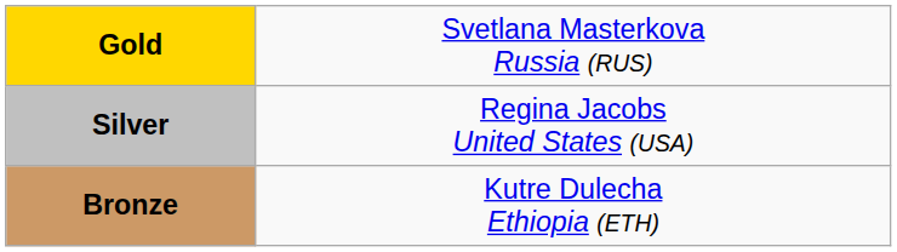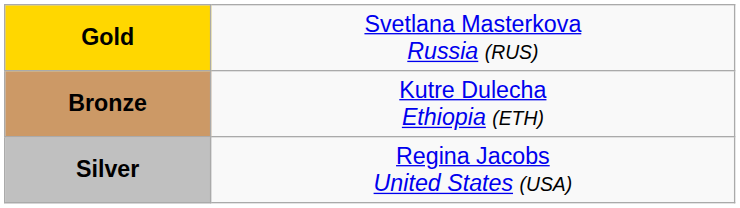 <table class="wikitable" style=" text-align:center; font-size:110%;" width="35%">
 <tr>
 <td bgcolor="gold"><strong>Gold</strong></td>
 <td> <a href='#'>Svetlana Masterkova</a><br><em><a href='#'>Russia</a> <small>(RUS)</small></em></td>
 </tr>
 <tr>
+<td bgcolor="CC9966"><strong>Bronze</strong></td>
+<td> <a href='#'>Kutre Dulecha</a><br><em><a href='#'>Ethiopia</a> <small>(ETH)</small></em></td>
+</tr>
+<tr>
 <td bgcolor="silver"><strong>Silver</strong></td>
 <td> <a href='#'>Regina Jacobs</a><br><em><a href='#'>United States</a> <small>(USA)</small></em></td>
 </tr>
-<tr>
-<td bgcolor="CC9966"><strong>Bronze</strong></td>
-<td> <a href='#'>Kutre Dulecha</a><br><em><a href='#'>Ethiopia</a> <small>(ETH)</small></em></td>
-</tr>
 </table>
